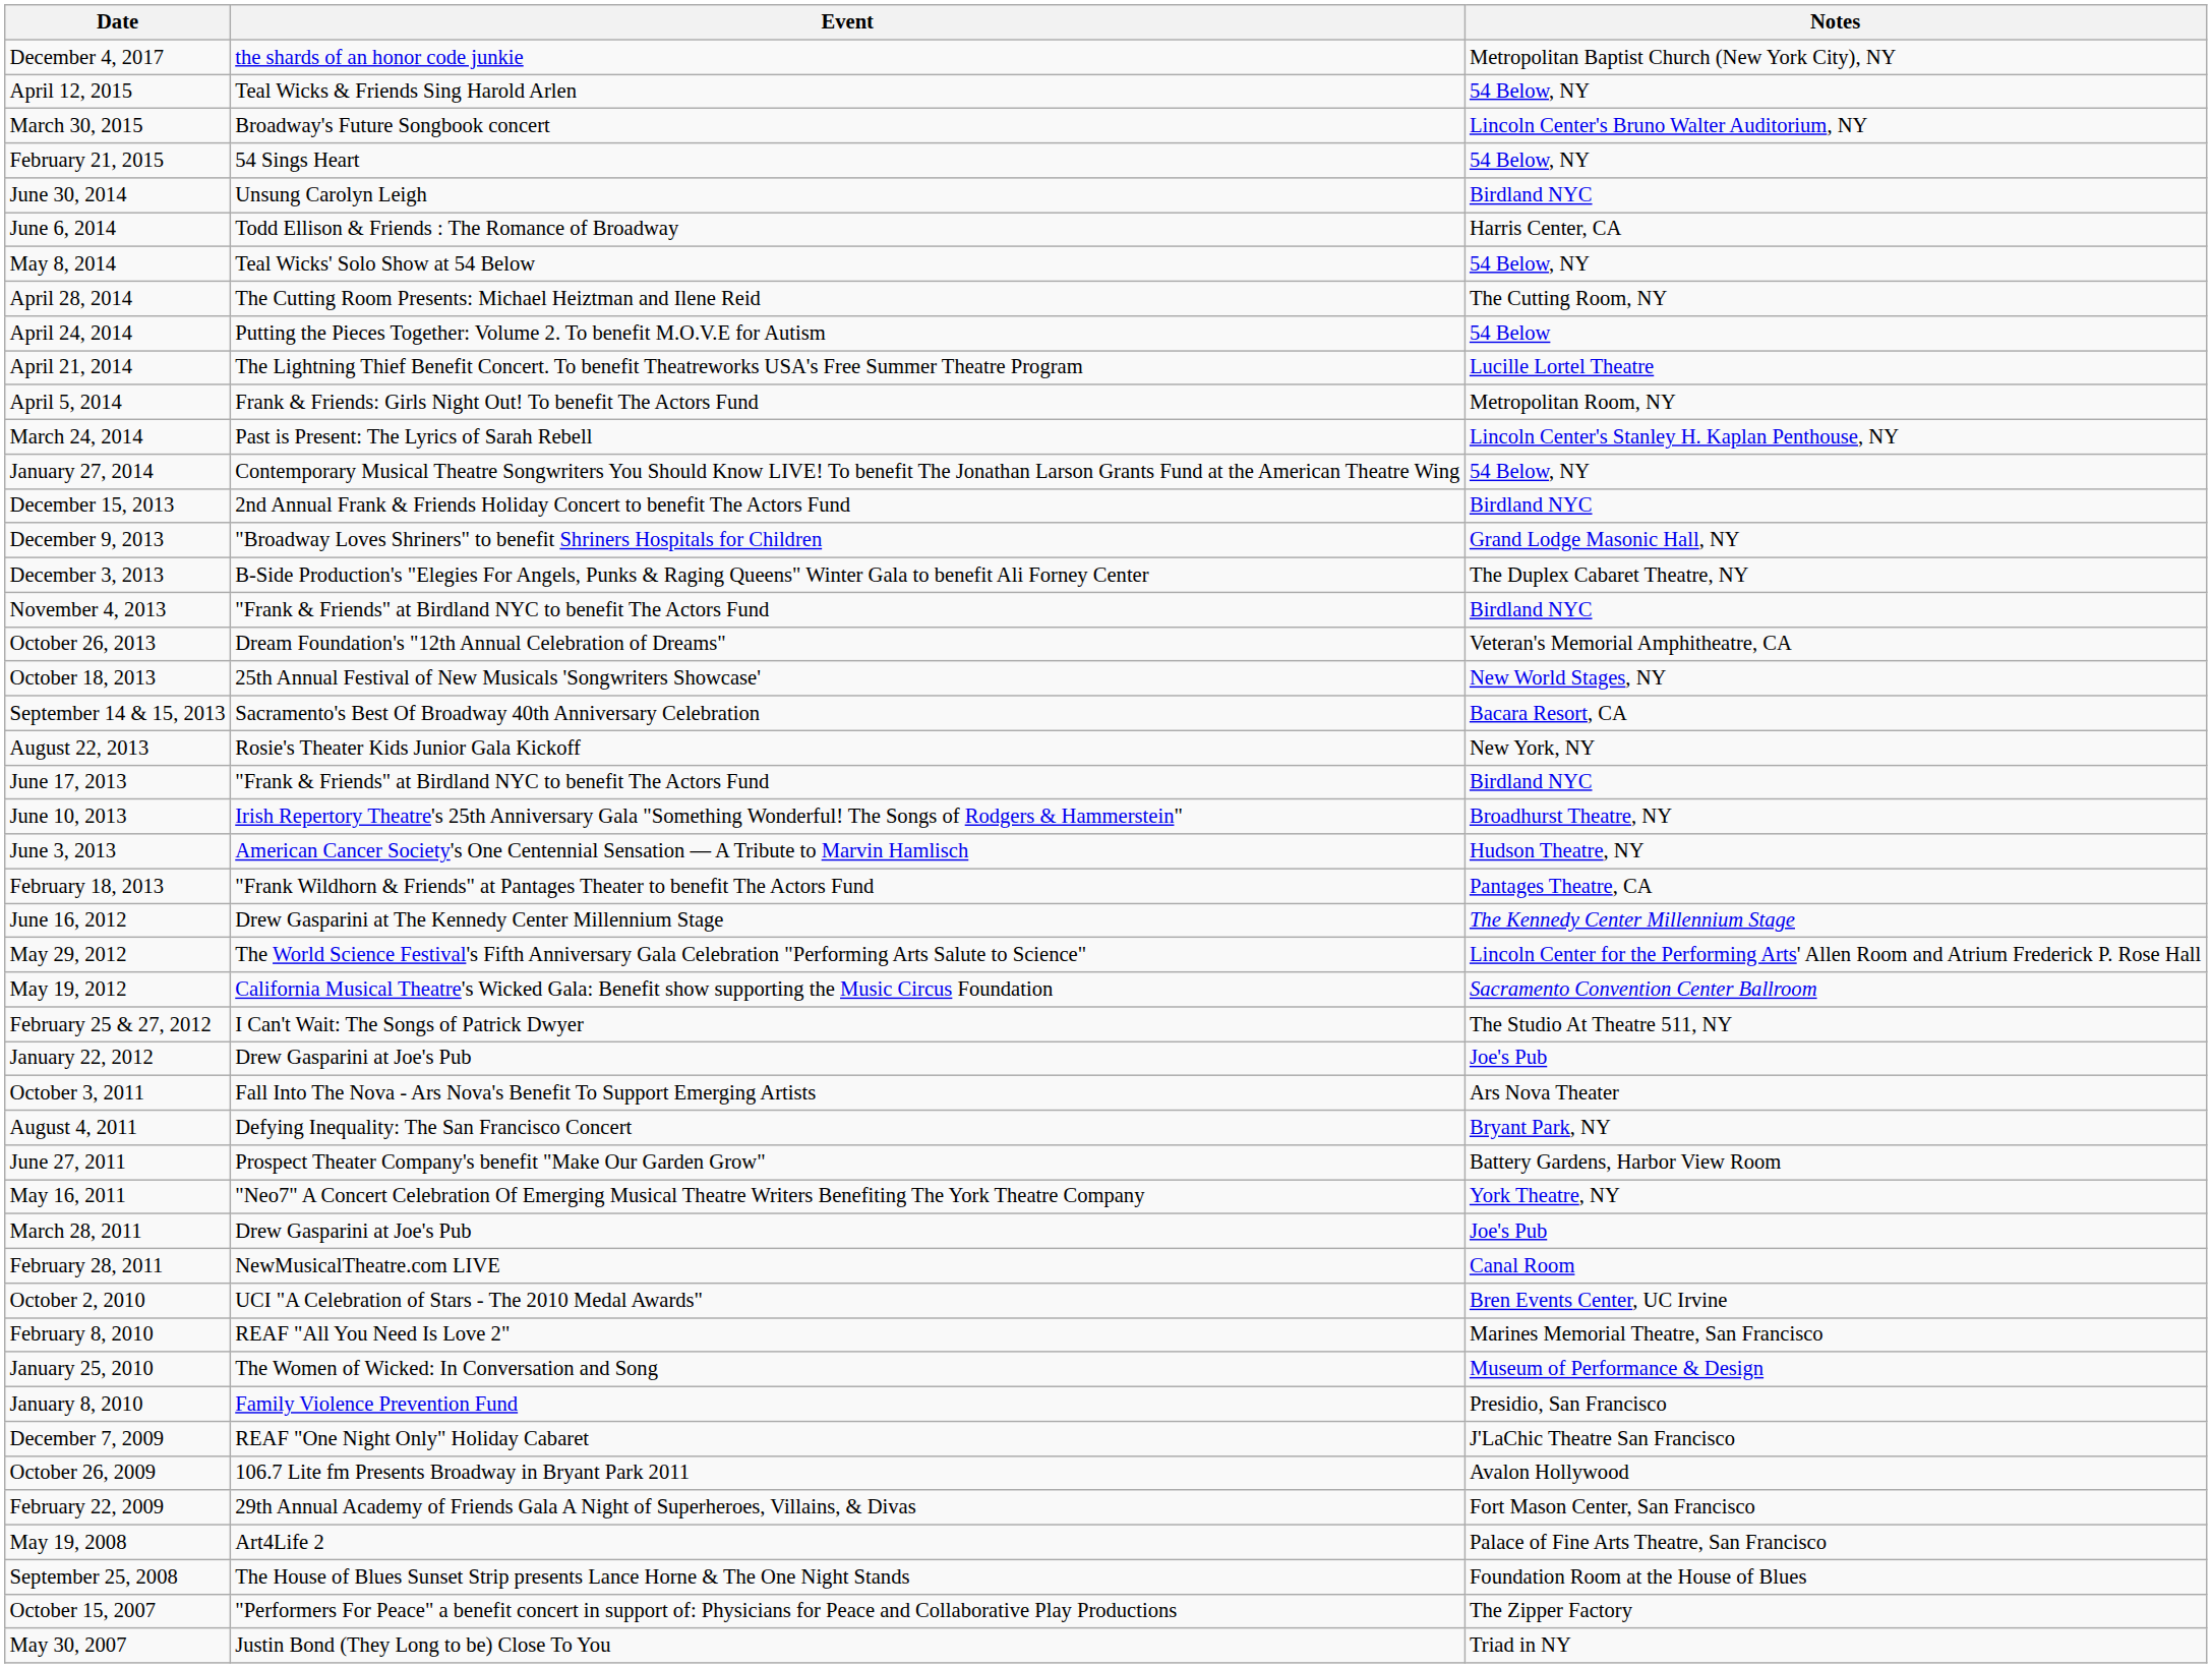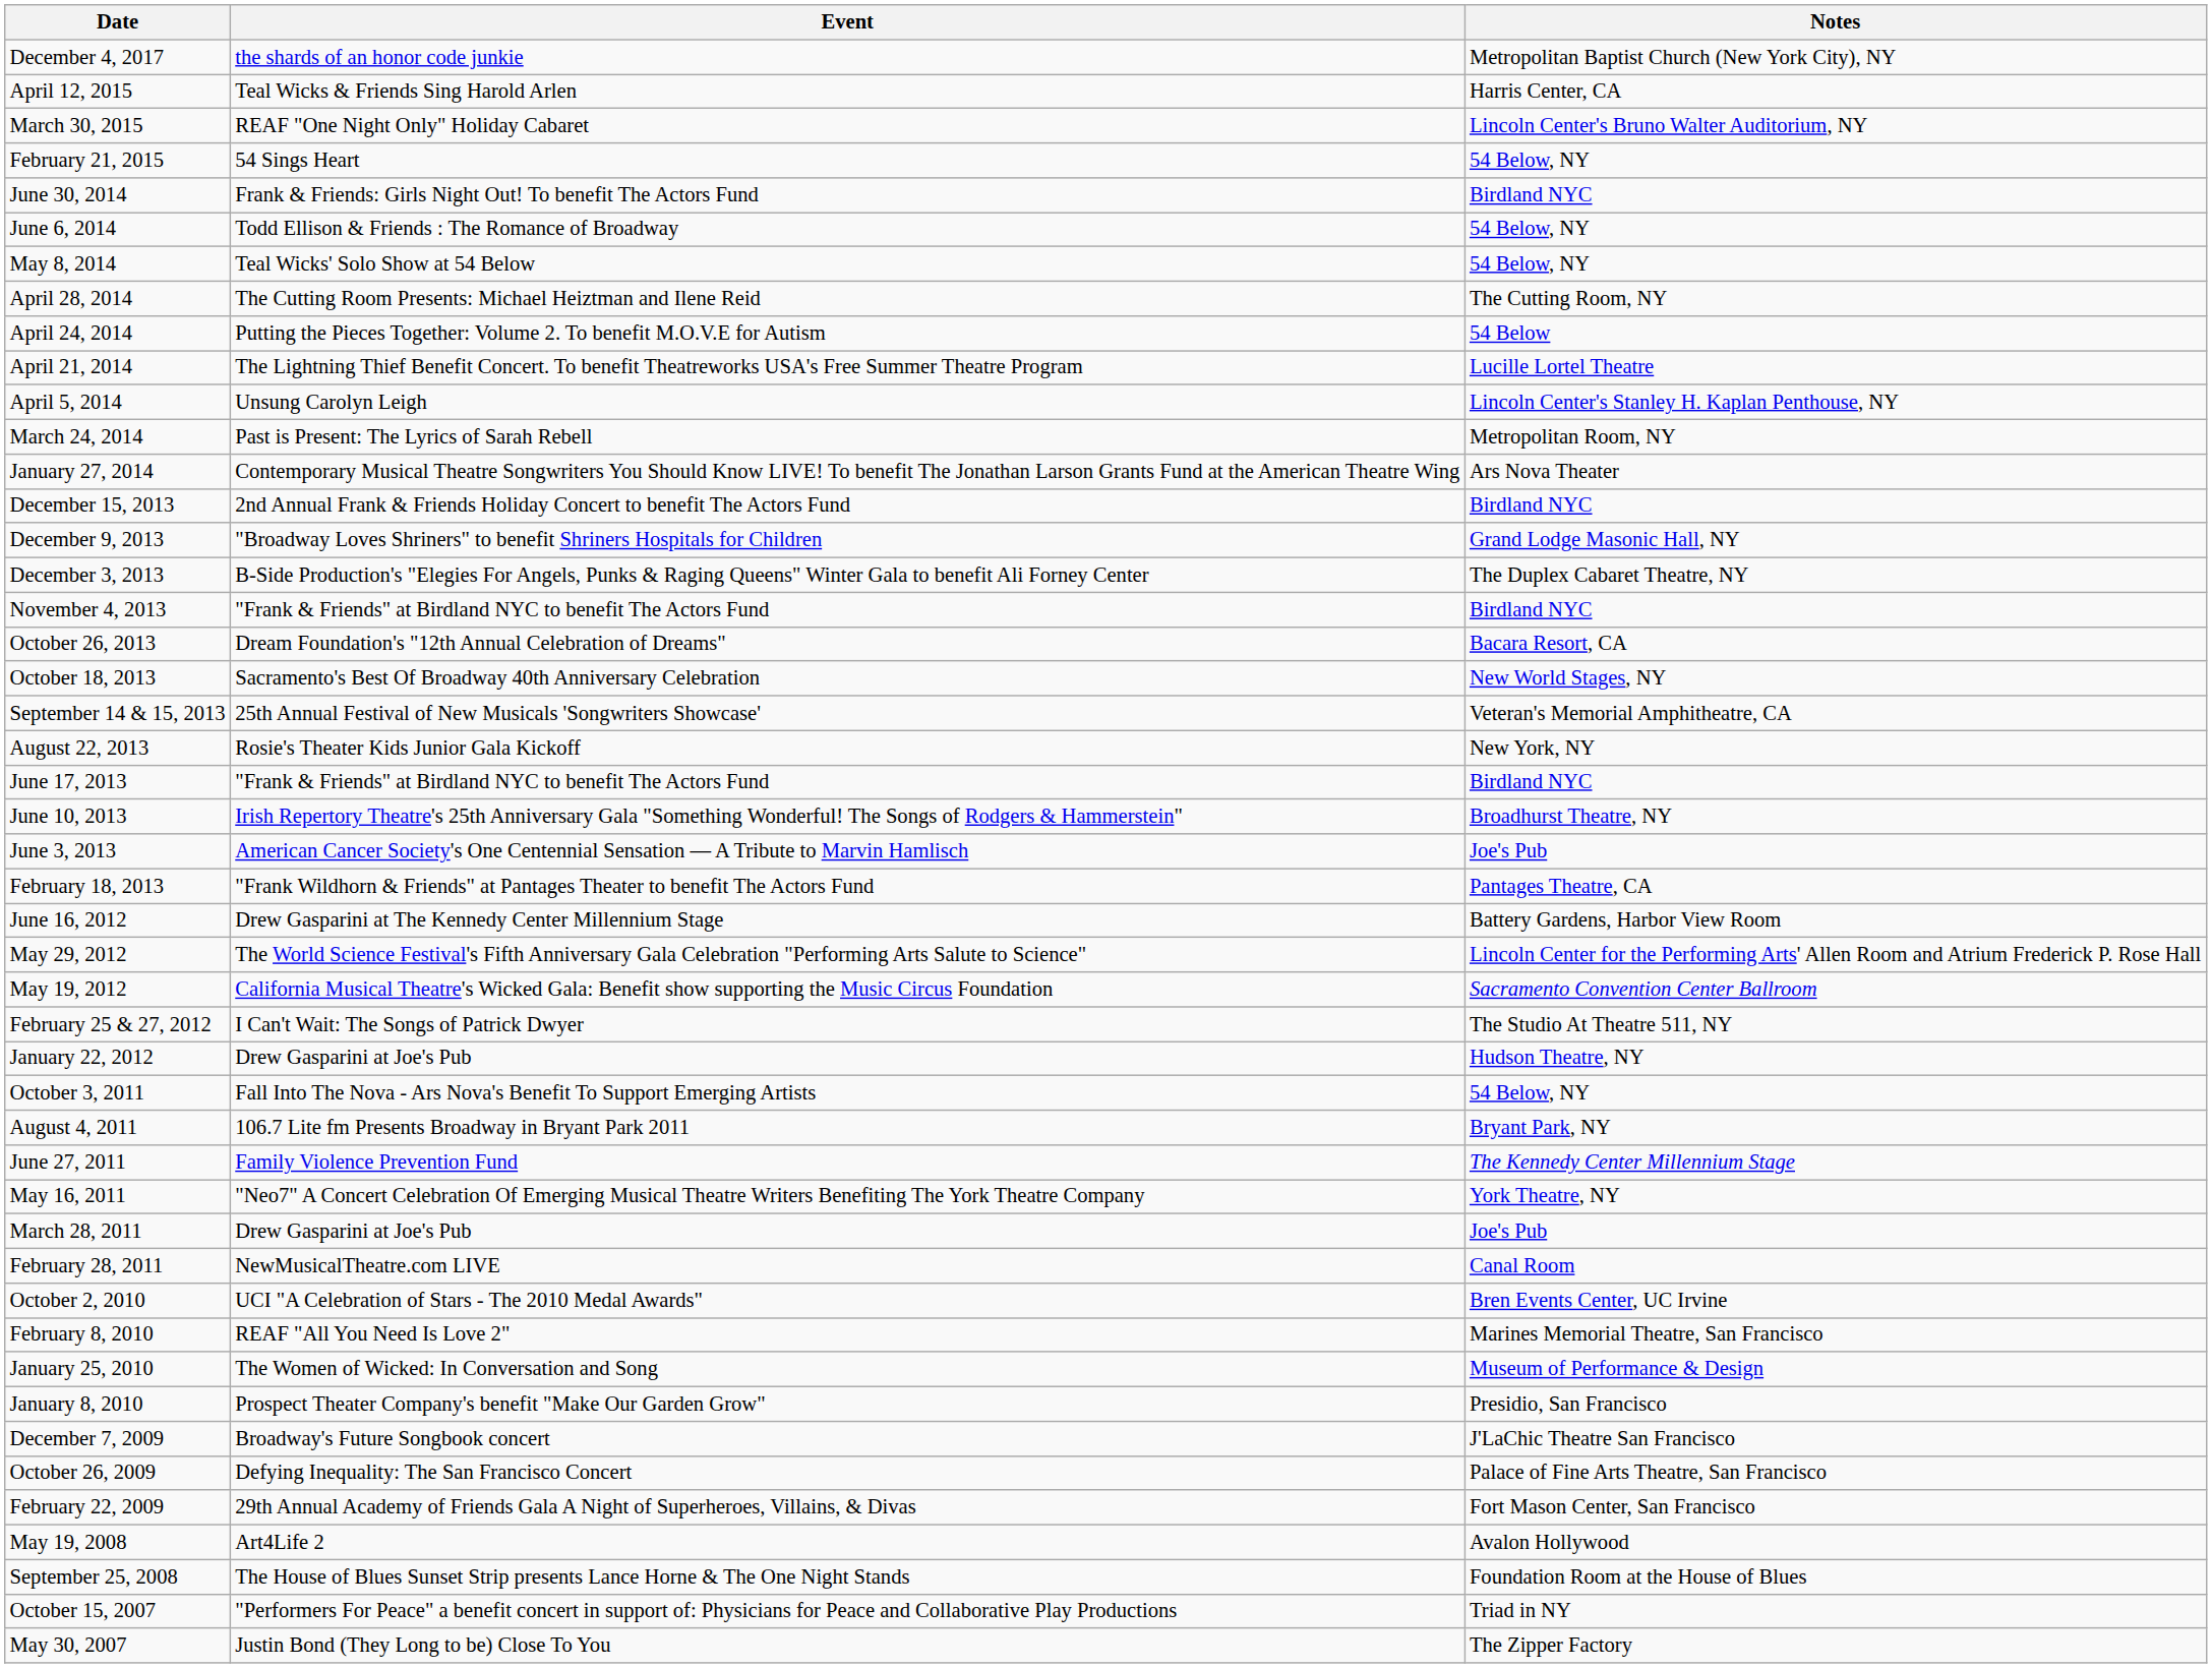 <table class="wikitable" style="font-size: 90%;">
 <tr>
 <th>Date</th>
 <th>Event</th>
 <th>Notes</th>
 </tr>
 <tr>
 <td>December 4, 2017</td>
 <td><a href='#'>the shards of an honor code junkie</a></td>
 <td>Metropolitan Baptist Church (New York City), NY</td>
 </tr>
 <tr>
 <td>April 12, 2015</td>
 <td>Teal Wicks & Friends Sing Harold Arlen</td>
-<td><a href='#'>54 Below</a>, NY</td>
+<td>Harris Center, CA</td>
 </tr>
 <tr>
 <td>March 30, 2015</td>
-<td>Broadway's Future Songbook concert</td>
+<td>REAF "One Night Only" Holiday Cabaret</td>
 <td><a href='#'>Lincoln Center's Bruno Walter Auditorium</a>, NY</td>
 </tr>
 <tr>
 <td>February 21, 2015</td>
 <td>54 Sings Heart</td>
 <td><a href='#'>54 Below</a>, NY</td>
 </tr>
 <tr>
 <td>June 30, 2014</td>
-<td>Unsung Carolyn Leigh</td>
+<td>Frank & Friends: Girls Night Out! To benefit The Actors Fund</td>
 <td><a href='#'>Birdland NYC</a></td>
 </tr>
 <tr>
 <td>June 6, 2014</td>
 <td>Todd Ellison & Friends : The Romance of Broadway</td>
-<td>Harris Center, CA</td>
+<td><a href='#'>54 Below</a>, NY</td>
 </tr>
 <tr>
 <td>May 8, 2014</td>
 <td>Teal Wicks' Solo Show at 54 Below</td>
 <td><a href='#'>54 Below</a>, NY</td>
 </tr>
 <tr>
 <td>April 28, 2014</td>
 <td>The Cutting Room Presents: Michael Heiztman and Ilene Reid</td>
 <td>The Cutting Room, NY</td>
 </tr>
 <tr>
 <td>April 24, 2014</td>
 <td>Putting the Pieces Together: Volume 2. To benefit M.O.V.E for Autism</td>
 <td><a href='#'>54 Below</a></td>
 </tr>
 <tr>
 <td>April 21, 2014</td>
 <td>The Lightning Thief Benefit Concert. To benefit Theatreworks USA's Free Summer Theatre Program</td>
 <td><a href='#'>Lucille Lortel Theatre</a></td>
 </tr>
 <tr>
 <td>April 5, 2014</td>
-<td>Frank & Friends: Girls Night Out! To benefit The Actors Fund</td>
-<td>Metropolitan Room, NY</td>
+<td>Unsung Carolyn Leigh</td>
+<td><a href='#'>Lincoln Center's Stanley H. Kaplan Penthouse</a>, NY</td>
 </tr>
 <tr>
 <td>March 24, 2014</td>
 <td>Past is Present: The Lyrics of Sarah Rebell</td>
-<td><a href='#'>Lincoln Center's Stanley H. Kaplan Penthouse</a>, NY</td>
+<td>Metropolitan Room, NY</td>
 </tr>
 <tr>
 <td>January 27, 2014</td>
 <td>Contemporary Musical Theatre Songwriters You Should Know LIVE! To benefit The Jonathan Larson Grants Fund at the American Theatre Wing</td>
-<td><a href='#'>54 Below</a>, NY</td>
+<td>Ars Nova Theater</td>
 </tr>
 <tr>
 <td>December 15, 2013</td>
 <td>2nd Annual Frank & Friends Holiday Concert to benefit The Actors Fund</td>
 <td><a href='#'>Birdland NYC</a></td>
 </tr>
 <tr>
 <td>December 9, 2013</td>
 <td>"Broadway Loves Shriners" to benefit <a href='#'>Shriners Hospitals for Children</a></td>
 <td><a href='#'>Grand Lodge Masonic Hall</a>, NY</td>
 </tr>
 <tr>
 <td>December 3, 2013</td>
 <td>B-Side Production's "Elegies For Angels, Punks & Raging Queens" Winter Gala to benefit Ali Forney Center</td>
 <td>The Duplex Cabaret Theatre, NY</td>
 </tr>
 <tr>
 <td>November 4, 2013</td>
 <td>"Frank & Friends" at Birdland NYC to benefit The Actors Fund</td>
 <td><a href='#'>Birdland NYC</a></td>
 </tr>
 <tr>
 <td>October 26, 2013</td>
 <td>Dream Foundation's "12th Annual Celebration of Dreams"</td>
-<td>Veteran's Memorial Amphitheatre, CA</td>
+<td><a href='#'>Bacara Resort</a>, CA</td>
 </tr>
 <tr>
 <td>October 18, 2013</td>
-<td>25th Annual Festival of New Musicals 'Songwriters Showcase'</td>
+<td>Sacramento's Best Of Broadway 40th Anniversary Celebration</td>
 <td><a href='#'>New World Stages</a>, NY</td>
 </tr>
 <tr>
 <td>September 14 & 15, 2013</td>
-<td>Sacramento's Best Of Broadway 40th Anniversary Celebration</td>
-<td><a href='#'>Bacara Resort</a>, CA</td>
+<td>25th Annual Festival of New Musicals 'Songwriters Showcase'</td>
+<td>Veteran's Memorial Amphitheatre, CA</td>
 </tr>
 <tr>
 <td>August 22, 2013</td>
 <td>Rosie's Theater Kids Junior Gala Kickoff</td>
 <td>New York, NY</td>
 </tr>
 <tr>
 <td>June 17, 2013</td>
 <td>"Frank & Friends" at Birdland NYC to benefit The Actors Fund</td>
 <td><a href='#'>Birdland NYC</a></td>
 </tr>
 <tr>
 <td>June 10, 2013</td>
 <td><a href='#'>Irish Repertory Theatre</a>'s 25th Anniversary Gala "Something Wonderful! The Songs of <a href='#'>Rodgers & Hammerstein</a>"</td>
 <td><a href='#'>Broadhurst Theatre</a>, NY</td>
 </tr>
 <tr>
 <td>June 3, 2013</td>
 <td><a href='#'>American Cancer Society</a>'s One Centennial Sensation — A Tribute to <a href='#'>Marvin Hamlisch</a></td>
-<td><a href='#'>Hudson Theatre</a>, NY</td>
+<td><a href='#'>Joe's Pub</a></td>
 </tr>
 <tr>
 <td>February 18, 2013</td>
 <td>"Frank Wildhorn & Friends" at Pantages Theater to benefit The Actors Fund</td>
 <td><a href='#'>Pantages Theatre</a>, CA</td>
 </tr>
 <tr>
 <td>June 16, 2012</td>
 <td>Drew Gasparini at The Kennedy Center Millennium Stage</td>
-<td><em><a href='#'>The Kennedy Center Millennium Stage</a></em></td>
+<td>Battery Gardens, Harbor View Room</td>
 </tr>
 <tr>
 <td>May 29, 2012</td>
 <td>The <a href='#'>World Science Festival</a>'s Fifth Anniversary Gala Celebration "Performing Arts Salute to Science"</td>
 <td><a href='#'>Lincoln Center for the Performing Arts</a>' Allen Room and Atrium Frederick P. Rose Hall</td>
 </tr>
 <tr>
 <td>May 19, 2012</td>
 <td><a href='#'>California Musical Theatre</a>'s Wicked Gala: Benefit show supporting the <a href='#'>Music Circus</a> Foundation</td>
 <td><em><a href='#'>Sacramento Convention Center Ballroom</a></em></td>
 </tr>
 <tr>
 <td>February 25 & 27, 2012</td>
 <td>I Can't Wait: The Songs of Patrick Dwyer</td>
 <td>The Studio At Theatre 511, NY</td>
 </tr>
 <tr>
 <td>January 22, 2012</td>
 <td>Drew Gasparini at Joe's Pub</td>
-<td><a href='#'>Joe's Pub</a></td>
+<td><a href='#'>Hudson Theatre</a>, NY</td>
 </tr>
 <tr>
 <td>October 3, 2011</td>
 <td>Fall Into The Nova - Ars Nova's Benefit To Support Emerging Artists</td>
-<td>Ars Nova Theater</td>
+<td><a href='#'>54 Below</a>, NY</td>
 </tr>
 <tr>
 <td>August 4, 2011</td>
-<td>Defying Inequality: The San Francisco Concert</td>
+<td>106.7 Lite fm Presents Broadway in Bryant Park 2011</td>
 <td><a href='#'>Bryant Park</a>, NY</td>
 </tr>
 <tr>
 <td>June 27, 2011</td>
-<td>Prospect Theater Company's benefit "Make Our Garden Grow"</td>
-<td>Battery Gardens, Harbor View Room</td>
+<td><a href='#'>Family Violence Prevention Fund</a></td>
+<td><em><a href='#'>The Kennedy Center Millennium Stage</a></em></td>
 </tr>
 <tr>
 <td>May 16, 2011</td>
 <td>"Neo7" A Concert Celebration Of Emerging Musical Theatre Writers Benefiting The York Theatre Company</td>
 <td><a href='#'>York Theatre</a>, NY</td>
 </tr>
 <tr>
 <td>March 28, 2011</td>
 <td>Drew Gasparini at Joe's Pub</td>
 <td><a href='#'>Joe's Pub</a></td>
 </tr>
 <tr>
 <td>February 28, 2011</td>
 <td>NewMusicalTheatre.com LIVE</td>
 <td><a href='#'>Canal Room</a></td>
 </tr>
 <tr>
 <td>October 2, 2010</td>
 <td>UCI "A Celebration of Stars - The 2010 Medal Awards"</td>
 <td><a href='#'>Bren Events Center</a>, UC Irvine</td>
 </tr>
 <tr>
 <td>February 8, 2010</td>
 <td>REAF "All You Need Is Love 2"</td>
 <td>Marines Memorial Theatre, San Francisco</td>
 </tr>
 <tr>
 <td>January 25, 2010</td>
 <td>The Women of Wicked: In Conversation and Song</td>
 <td><a href='#'>Museum of Performance & Design</a></td>
 </tr>
 <tr>
 <td>January 8, 2010</td>
-<td><a href='#'>Family Violence Prevention Fund</a></td>
+<td>Prospect Theater Company's benefit "Make Our Garden Grow"</td>
 <td>Presidio, San Francisco</td>
 </tr>
 <tr>
 <td>December 7, 2009</td>
-<td>REAF "One Night Only" Holiday Cabaret</td>
+<td>Broadway's Future Songbook concert</td>
 <td>J'LaChic Theatre San Francisco</td>
 </tr>
 <tr>
 <td>October 26, 2009</td>
-<td>106.7 Lite fm Presents Broadway in Bryant Park 2011</td>
-<td>Avalon Hollywood</td>
+<td>Defying Inequality: The San Francisco Concert</td>
+<td>Palace of Fine Arts Theatre, San Francisco</td>
 </tr>
 <tr>
 <td>February 22, 2009</td>
 <td>29th Annual Academy of Friends Gala A Night of Superheroes, Villains, & Divas</td>
 <td>Fort Mason Center, San Francisco</td>
 </tr>
 <tr>
 <td>May 19, 2008</td>
 <td>Art4Life 2</td>
-<td>Palace of Fine Arts Theatre, San Francisco</td>
+<td>Avalon Hollywood</td>
 </tr>
 <tr>
 <td>September 25, 2008</td>
 <td>The House of Blues Sunset Strip presents Lance Horne & The One Night Stands</td>
 <td>Foundation Room at the House of Blues</td>
 </tr>
 <tr>
 <td>October 15, 2007</td>
 <td>"Performers For Peace" a benefit concert in support of: Physicians for Peace and Collaborative Play Productions</td>
-<td>The Zipper Factory</td>
+<td>Triad in NY</td>
 </tr>
 <tr>
 <td>May 30, 2007</td>
 <td>Justin Bond (They Long to be) Close To You</td>
-<td>Triad in NY</td>
+<td>The Zipper Factory</td>
 </tr>
 </table>
